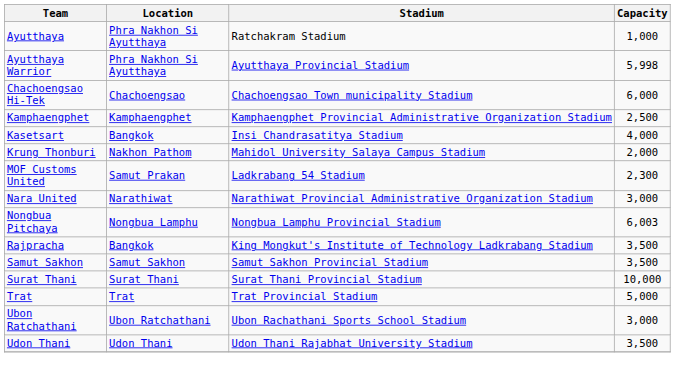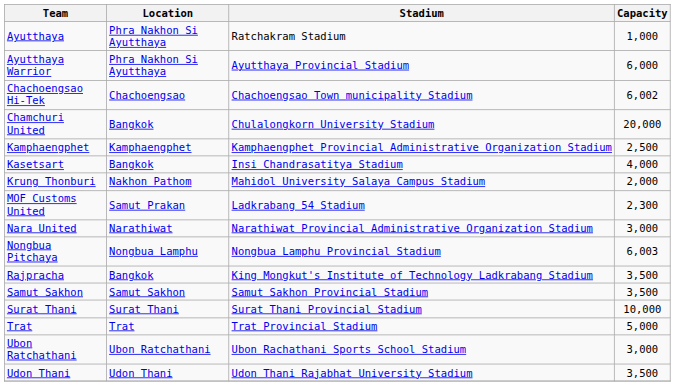 <table class="wikitable sortable">
 <tr>
 <th width="120">Team</th>
 <th width="145">Location</th>
 <th>Stadium</th>
 <th>Capacity</th>
 </tr>
 <tr>
 <td><a href='#'>Ayutthaya</a></td>
 <td><a href='#'>Phra Nakhon Si Ayutthaya</a></td>
 <td>Ratchakram Stadium</td>
 <td align="center">1,000</td>
 </tr>
 <tr>
 <td><a href='#'>Ayutthaya Warrior</a></td>
 <td><a href='#'>Phra Nakhon Si Ayutthaya</a></td>
 <td><a href='#'>Ayutthaya Provincial Stadium</a></td>
-<td align="center">5,998</td>
+<td align="center">6,000</td>
 </tr>
 <tr>
 <td><a href='#'>Chachoengsao Hi-Tek</a></td>
 <td><a href='#'>Chachoengsao</a></td>
 <td><a href='#'>Chachoengsao Town municipality Stadium</a></td>
-<td align="center">6,000</td>
+<td align="center">6,002</td>
+</tr>
+<tr>
+<td><a href='#'>Chamchuri United</a></td>
+<td><a href='#'>Bangkok</a></td>
+<td><a href='#'>Chulalongkorn University Stadium</a></td>
+<td align="center">20,000</td>
 </tr>
 <tr>
 <td><a href='#'>Kamphaengphet</a></td>
 <td><a href='#'>Kamphaengphet</a></td>
 <td><a href='#'>Kamphaengphet Provincial Administrative Organization Stadium</a></td>
 <td align="center">2,500</td>
 </tr>
 <tr>
 <td><a href='#'>Kasetsart</a></td>
 <td><a href='#'>Bangkok</a></td>
 <td><a href='#'>Insi Chandrasatitya Stadium</a></td>
 <td align="center">4,000</td>
 </tr>
 <tr>
 <td><a href='#'>Krung Thonburi</a></td>
 <td><a href='#'>Nakhon Pathom</a></td>
 <td><a href='#'>Mahidol University Salaya Campus Stadium</a></td>
 <td align="center">2,000</td>
 </tr>
 <tr>
 <td><a href='#'>MOF Customs United</a></td>
 <td><a href='#'>Samut Prakan</a></td>
 <td><a href='#'>Ladkrabang 54 Stadium</a></td>
 <td align="center">2,300</td>
 </tr>
 <tr>
 <td><a href='#'>Nara United</a></td>
 <td><a href='#'>Narathiwat</a></td>
 <td><a href='#'>Narathiwat Provincial Administrative Organization Stadium</a></td>
 <td align="center">3,000</td>
 </tr>
 <tr>
 <td><a href='#'>Nongbua Pitchaya</a></td>
 <td><a href='#'>Nongbua Lamphu</a></td>
 <td><a href='#'>Nongbua Lamphu Provincial Stadium</a></td>
 <td align="center">6,003</td>
 </tr>
 <tr>
 <td><a href='#'>Rajpracha</a></td>
 <td><a href='#'>Bangkok</a></td>
 <td><a href='#'>King Mongkut's Institute of Technology Ladkrabang Stadium</a></td>
 <td align="center">3,500</td>
 </tr>
 <tr>
 <td><a href='#'>Samut Sakhon</a></td>
 <td><a href='#'>Samut Sakhon</a></td>
 <td><a href='#'>Samut Sakhon Provincial Stadium</a></td>
 <td align="center">3,500</td>
 </tr>
 <tr>
 <td><a href='#'>Surat Thani</a></td>
 <td><a href='#'>Surat Thani</a></td>
 <td><a href='#'>Surat Thani Provincial Stadium</a></td>
 <td align="center">10,000</td>
 </tr>
 <tr>
 <td><a href='#'>Trat</a></td>
 <td><a href='#'>Trat</a></td>
 <td><a href='#'>Trat Provincial Stadium</a></td>
 <td align="center">5,000</td>
 </tr>
 <tr>
 <td><a href='#'>Ubon Ratchathani</a></td>
 <td><a href='#'>Ubon Ratchathani</a></td>
 <td><a href='#'>Ubon Rachathani Sports School Stadium</a></td>
 <td align="center">3,000</td>
 </tr>
 <tr>
 <td><a href='#'>Udon Thani</a></td>
 <td><a href='#'>Udon Thani</a></td>
 <td><a href='#'>Udon Thani Rajabhat University Stadium</a></td>
 <td align="center">3,500</td>
 </tr>
 <tr>
 </tr>
 </table>
